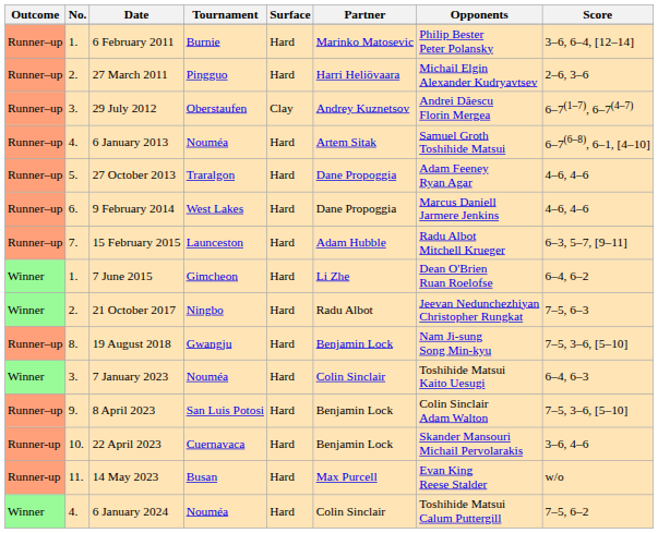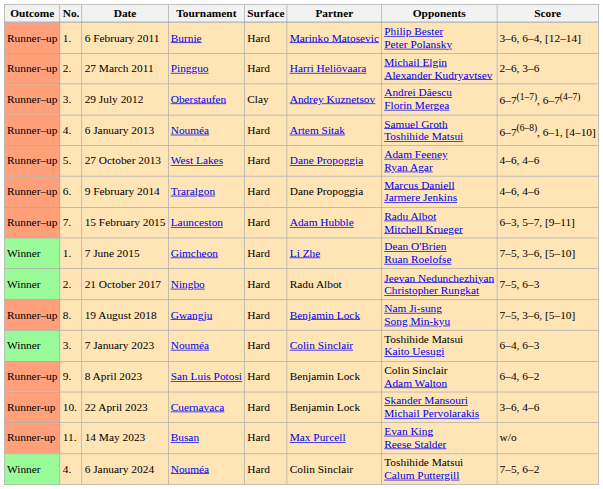 <table class="wikitable">
 <tr>
 <th>Outcome</th>
 <th>No.</th>
 <th>Date</th>
 <th>Tournament</th>
 <th>Surface</th>
 <th>Partner</th>
 <th>Opponents</th>
 <th>Score</th>
 </tr>
 <tr>
 </tr>
 <tr bgcolor="moccasin">
 <td bgcolor="FFA07A">Runner–up</td>
 <td>1.</td>
 <td>6 February 2011</td>
 <td><a href='#'>Burnie</a></td>
 <td>Hard</td>
 <td> <a href='#'>Marinko Matosevic</a></td>
 <td> <a href='#'>Philip Bester</a> <br>  <a href='#'>Peter Polansky</a></td>
 <td>3–6, 6–4, [12–14]</td>
 </tr>
 <tr bgcolor="moccasin">
 <td bgcolor="FFA07A">Runner–up</td>
 <td>2.</td>
 <td>27 March 2011</td>
 <td><a href='#'>Pingguo</a></td>
 <td>Hard</td>
 <td> <a href='#'>Harri Heliövaara</a></td>
 <td> <a href='#'>Michail Elgin</a> <br>  <a href='#'>Alexander Kudryavtsev</a></td>
 <td>2–6, 3–6</td>
 </tr>
 <tr bgcolor="moccasin">
 <td bgcolor="FFA07A">Runner–up</td>
 <td>3.</td>
 <td>29 July 2012</td>
 <td><a href='#'>Oberstaufen</a></td>
 <td>Clay</td>
 <td> <a href='#'>Andrey Kuznetsov</a></td>
 <td> <a href='#'>Andrei Dăescu</a> <br>  <a href='#'>Florin Mergea</a></td>
 <td>6–7<sup>(1–7)</sup>, 6–7<sup>(4–7)</sup></td>
 </tr>
 <tr bgcolor="moccasin">
 <td bgcolor="FFA07A">Runner–up</td>
 <td>4.</td>
 <td>6 January 2013</td>
 <td><a href='#'>Nouméa</a></td>
 <td>Hard</td>
 <td> <a href='#'>Artem Sitak</a></td>
 <td> <a href='#'>Samuel Groth</a> <br>  <a href='#'>Toshihide Matsui</a></td>
 <td>6–7<sup>(6–8)</sup>, 6–1, [4–10]</td>
 </tr>
 <tr bgcolor="moccasin">
 <td bgcolor="FFA07A">Runner–up</td>
 <td>5.</td>
 <td>27 October 2013</td>
-<td><a href='#'>Traralgon</a></td>
+<td><a href='#'>West Lakes</a></td>
 <td>Hard</td>
 <td> <a href='#'>Dane Propoggia</a></td>
 <td> <a href='#'>Adam Feeney</a> <br>  <a href='#'>Ryan Agar</a></td>
 <td>4–6, 4–6</td>
 </tr>
 <tr bgcolor="moccasin">
 <td bgcolor="FFA07A">Runner–up</td>
 <td>6.</td>
 <td>9 February 2014</td>
-<td><a href='#'>West Lakes</a></td>
+<td><a href='#'>Traralgon</a></td>
 <td>Hard</td>
 <td> Dane Propoggia</td>
 <td> <a href='#'>Marcus Daniell</a> <br>  <a href='#'>Jarmere Jenkins</a></td>
 <td>4–6, 4–6</td>
 </tr>
 <tr bgcolor="moccasin">
 <td bgcolor="FFA07A">Runner–up</td>
 <td>7.</td>
 <td>15 February 2015</td>
 <td><a href='#'>Launceston</a></td>
 <td>Hard</td>
 <td> <a href='#'>Adam Hubble</a></td>
 <td> <a href='#'>Radu Albot</a> <br>  <a href='#'>Mitchell Krueger</a></td>
 <td>6–3, 5–7, [9–11]</td>
 </tr>
 <tr bgcolor="moccasin">
 <td bgcolor=98FB98>Winner</td>
 <td>1.</td>
 <td>7 June 2015</td>
 <td><a href='#'>Gimcheon</a></td>
 <td>Hard</td>
 <td> <a href='#'>Li Zhe</a></td>
 <td> <a href='#'>Dean O'Brien</a> <br>  <a href='#'>Ruan Roelofse</a></td>
-<td>6–4, 6–2</td>
+<td>7–5, 3–6, [5–10]</td>
 </tr>
 <tr bgcolor="moccasin">
 <td bgcolor=98FB98>Winner</td>
 <td>2.</td>
 <td>21 October 2017</td>
 <td><a href='#'>Ningbo</a></td>
 <td>Hard</td>
 <td> Radu Albot</td>
 <td> <a href='#'>Jeevan Nedunchezhiyan</a> <br>  <a href='#'>Christopher Rungkat</a></td>
 <td>7–5, 6–3</td>
 </tr>
 <tr bgcolor="moccasin">
 <td bgcolor="FFA07A">Runner–up</td>
 <td>8.</td>
 <td>19 August 2018</td>
 <td><a href='#'>Gwangju</a></td>
 <td>Hard</td>
 <td> <a href='#'>Benjamin Lock</a></td>
 <td> <a href='#'>Nam Ji-sung</a> <br>  <a href='#'>Song Min-kyu</a></td>
 <td>7–5, 3–6, [5–10]</td>
 </tr>
 <tr bgcolor="moccasin">
 <td bgcolor=98FB98>Winner</td>
 <td>3.</td>
 <td>7 January 2023</td>
 <td><a href='#'>Nouméa</a></td>
 <td>Hard</td>
 <td> <a href='#'>Colin Sinclair</a></td>
 <td> Toshihide Matsui <br>  <a href='#'>Kaito Uesugi</a></td>
 <td>6–4, 6–3</td>
 </tr>
 <tr bgcolor="moccasin">
 <td bgcolor="FFA07A">Runner–up</td>
 <td>9.</td>
 <td>8 April 2023</td>
 <td><a href='#'>San Luis Potosi</a></td>
 <td>Hard</td>
 <td> Benjamin Lock</td>
 <td> Colin Sinclair <br>  <a href='#'>Adam Walton</a></td>
-<td>7–5, 3–6, [5–10]</td>
+<td>6–4, 6–2</td>
 </tr>
 <tr bgcolor="moccasin">
 <td bgcolor=FFA07A>Runner-up</td>
 <td>10.</td>
 <td>22 April 2023</td>
 <td><a href='#'>Cuernavaca</a></td>
 <td>Hard</td>
 <td> Benjamin Lock</td>
 <td> <a href='#'>Skander Mansouri</a><br> <a href='#'>Michail Pervolarakis</a></td>
 <td>3–6, 4–6</td>
 </tr>
 <tr bgcolor="moccasin">
 <td bgcolor=FFA07A>Runner-up</td>
 <td>11.</td>
 <td>14 May 2023</td>
 <td><a href='#'>Busan</a></td>
 <td>Hard</td>
 <td> <a href='#'>Max Purcell</a></td>
 <td> <a href='#'>Evan King</a><br> <a href='#'>Reese Stalder</a></td>
 <td>w/o</td>
 </tr>
 <tr bgcolor="moccasin">
 <td bgcolor=98FB98>Winner</td>
 <td>4.</td>
 <td>6 January 2024</td>
 <td><a href='#'>Nouméa</a></td>
 <td>Hard</td>
 <td> Colin Sinclair</td>
 <td> Toshihide Matsui <br>  <a href='#'>Calum Puttergill</a></td>
 <td>7–5, 6–2</td>
 </tr>
 </table>
